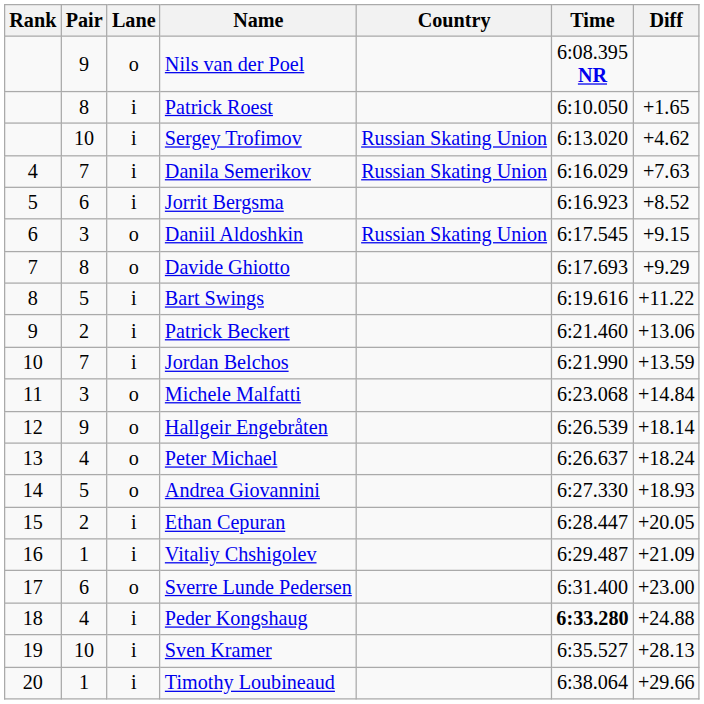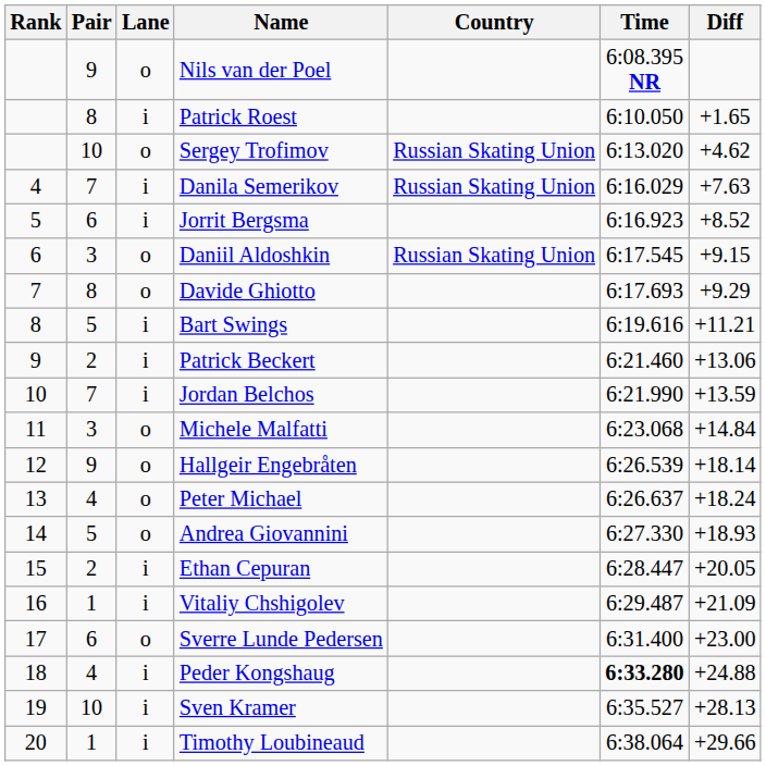 <table class="wikitable sortable" style="text-align:center">
 <tr>
 <th>Rank</th>
 <th>Pair</th>
 <th>Lane</th>
 <th>Name</th>
 <th>Country</th>
 <th>Time</th>
 <th>Diff</th>
 </tr>
 <tr>
 <td></td>
 <td>9</td>
 <td>o</td>
 <td align=left><a href='#'>Nils van der Poel</a></td>
 <td align=left></td>
 <td>6:08.395<br><strong><a href='#'>NR</a></strong></td>
 <td></td>
 </tr>
 <tr>
 <td></td>
 <td>8</td>
 <td>i</td>
 <td align=left><a href='#'>Patrick Roest</a></td>
 <td align=left></td>
 <td>6:10.050</td>
 <td>+1.65</td>
 </tr>
 <tr>
 <td></td>
 <td>10</td>
-<td>i</td>
+<td>o</td>
 <td align=left><a href='#'>Sergey Trofimov</a></td>
 <td align=left><a href='#'>Russian Skating Union</a></td>
 <td>6:13.020</td>
 <td>+4.62</td>
 </tr>
 <tr>
 <td>4</td>
 <td>7</td>
 <td>i</td>
 <td align=left><a href='#'>Danila Semerikov</a></td>
 <td align=left><a href='#'>Russian Skating Union</a></td>
 <td>6:16.029</td>
 <td>+7.63</td>
 </tr>
 <tr>
 <td>5</td>
 <td>6</td>
 <td>i</td>
 <td align=left><a href='#'>Jorrit Bergsma</a></td>
 <td align=left></td>
 <td>6:16.923</td>
 <td>+8.52</td>
 </tr>
 <tr>
 <td>6</td>
 <td>3</td>
 <td>o</td>
 <td align=left><a href='#'>Daniil Aldoshkin</a></td>
 <td align=left><a href='#'>Russian Skating Union</a></td>
 <td>6:17.545</td>
 <td>+9.15</td>
 </tr>
 <tr>
 <td>7</td>
 <td>8</td>
 <td>o</td>
 <td align=left><a href='#'>Davide Ghiotto</a></td>
 <td align=left></td>
 <td>6:17.693</td>
 <td>+9.29</td>
 </tr>
 <tr>
 <td>8</td>
 <td>5</td>
 <td>i</td>
 <td align=left><a href='#'>Bart Swings</a></td>
 <td align=left></td>
 <td>6:19.616</td>
-<td>+11.22</td>
+<td>+11.21</td>
 </tr>
 <tr>
 <td>9</td>
 <td>2</td>
 <td>i</td>
 <td align=left><a href='#'>Patrick Beckert</a></td>
 <td align=left></td>
 <td>6:21.460</td>
 <td>+13.06</td>
 </tr>
 <tr>
 <td>10</td>
 <td>7</td>
 <td>i</td>
 <td align=left><a href='#'>Jordan Belchos</a></td>
 <td align=left></td>
 <td>6:21.990</td>
 <td>+13.59</td>
 </tr>
 <tr>
 <td>11</td>
 <td>3</td>
 <td>o</td>
 <td align=left><a href='#'>Michele Malfatti</a></td>
 <td align=left></td>
 <td>6:23.068</td>
 <td>+14.84</td>
 </tr>
 <tr>
 <td>12</td>
 <td>9</td>
 <td>o</td>
 <td align=left><a href='#'>Hallgeir Engebråten</a></td>
 <td align=left></td>
 <td>6:26.539</td>
 <td>+18.14</td>
 </tr>
 <tr>
 <td>13</td>
 <td>4</td>
 <td>o</td>
 <td align=left><a href='#'>Peter Michael</a></td>
 <td align=left></td>
 <td>6:26.637</td>
 <td>+18.24</td>
 </tr>
 <tr>
 <td>14</td>
 <td>5</td>
 <td>o</td>
 <td align=left><a href='#'>Andrea Giovannini</a></td>
 <td align=left></td>
 <td>6:27.330</td>
 <td>+18.93</td>
 </tr>
 <tr>
 <td>15</td>
 <td>2</td>
 <td>i</td>
 <td align=left><a href='#'>Ethan Cepuran</a></td>
 <td align=left></td>
 <td>6:28.447</td>
 <td>+20.05</td>
 </tr>
 <tr>
 <td>16</td>
 <td>1</td>
 <td>i</td>
 <td align=left><a href='#'>Vitaliy Chshigolev</a></td>
 <td align=left></td>
 <td>6:29.487</td>
 <td>+21.09</td>
 </tr>
 <tr>
 <td>17</td>
 <td>6</td>
 <td>o</td>
 <td align=left><a href='#'>Sverre Lunde Pedersen</a></td>
 <td align=left></td>
 <td>6:31.400</td>
 <td>+23.00</td>
 </tr>
 <tr>
 <td>18</td>
 <td>4</td>
 <td>i</td>
 <td align=left><a href='#'>Peder Kongshaug</a></td>
 <td align=left></td>
 <td><strong>6:33.280</strong></td>
 <td>+24.88</td>
 </tr>
 <tr>
 <td>19</td>
 <td>10</td>
 <td>i</td>
 <td align=left><a href='#'>Sven Kramer</a></td>
 <td align=left></td>
 <td>6:35.527</td>
 <td>+28.13</td>
 </tr>
 <tr>
 <td>20</td>
 <td>1</td>
 <td>i</td>
 <td align=left><a href='#'>Timothy Loubineaud</a></td>
 <td align=left></td>
 <td>6:38.064</td>
 <td>+29.66</td>
 </tr>
 </table>
